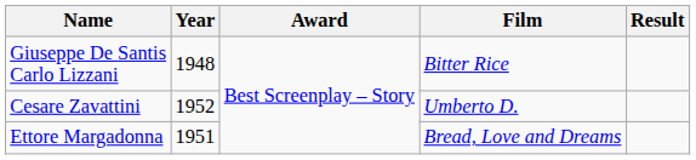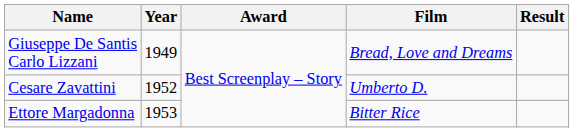 <table class="wikitable">
 <tr>
 <th>Name</th>
 <th>Year</th>
 <th>Award</th>
 <th>Film</th>
 <th>Result</th>
 </tr>
 <tr>
 <td><a href='#'>Giuseppe De Santis</a><br><a href='#'>Carlo Lizzani</a></td>
-<td>1948</td>
+<td>1949</td>
 <td rowspan="3"><a href='#'>Best Screenplay – Story</a></td>
-<td><em><a href='#'>Bitter Rice</a></em></td>
+<td><em><a href='#'>Bread, Love and Dreams</a></em></td>
 <td></td>
 </tr>
 <tr>
 <td><a href='#'>Cesare Zavattini</a></td>
 <td>1952</td>
 <td><em><a href='#'>Umberto D.</a></em></td>
 <td></td>
 </tr>
 <tr>
 <td><a href='#'>Ettore Margadonna</a></td>
-<td>1951</td>
-<td><em><a href='#'>Bread, Love and Dreams</a></em></td>
+<td>1953</td>
+<td><em><a href='#'>Bitter Rice</a></em></td>
 <td></td>
 </tr>
 </table>
